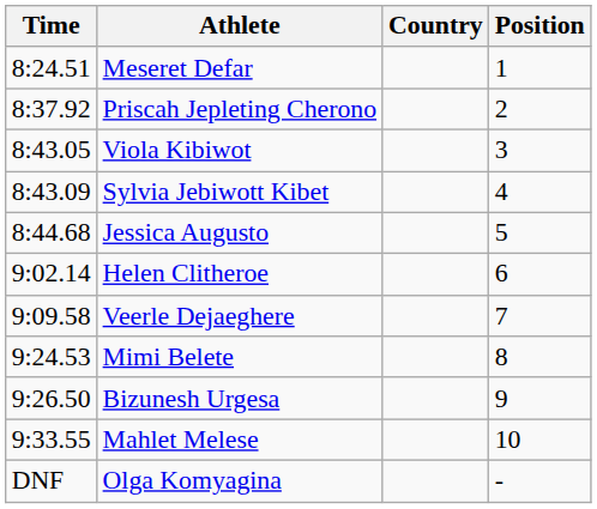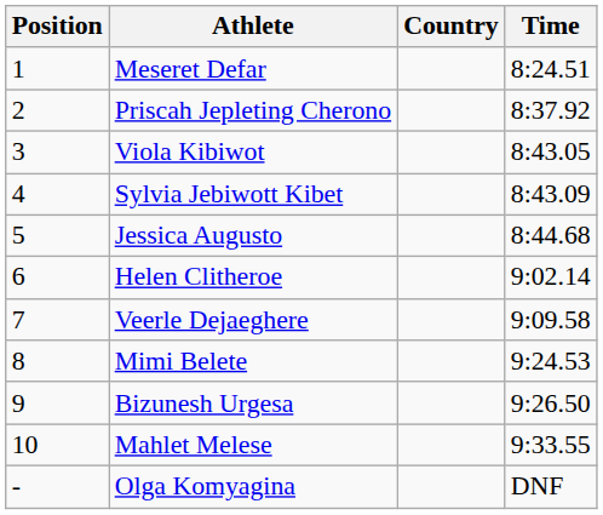 <table class="wikitable">
 <tr>
-<th>Time</th>
+<th>Position</th>
 <th>Athlete</th>
 <th>Country</th>
-<th>Position</th>
+<th>Time</th>
 </tr>
 <tr>
-<td>8:24.51</td>
+<td>1</td>
 <td><a href='#'>Meseret Defar</a></td>
 <td></td>
-<td>1</td>
+<td>8:24.51</td>
 </tr>
 <tr>
-<td>8:37.92</td>
+<td>2</td>
 <td><a href='#'>Priscah Jepleting Cherono</a></td>
 <td></td>
-<td>2</td>
+<td>8:37.92</td>
 </tr>
 <tr>
-<td>8:43.05</td>
+<td>3</td>
 <td><a href='#'>Viola Kibiwot</a></td>
 <td></td>
-<td>3</td>
+<td>8:43.05</td>
 </tr>
 <tr>
-<td>8:43.09</td>
+<td>4</td>
 <td><a href='#'>Sylvia Jebiwott Kibet</a></td>
 <td></td>
-<td>4</td>
+<td>8:43.09</td>
 </tr>
 <tr>
-<td>8:44.68</td>
+<td>5</td>
 <td><a href='#'>Jessica Augusto</a></td>
 <td></td>
-<td>5</td>
+<td>8:44.68</td>
 </tr>
 <tr>
-<td>9:02.14</td>
+<td>6</td>
 <td><a href='#'>Helen Clitheroe</a></td>
 <td></td>
-<td>6</td>
+<td>9:02.14</td>
 </tr>
 <tr>
-<td>9:09.58</td>
+<td>7</td>
 <td><a href='#'>Veerle Dejaeghere</a></td>
 <td></td>
-<td>7</td>
+<td>9:09.58</td>
 </tr>
 <tr>
-<td>9:24.53</td>
+<td>8</td>
 <td><a href='#'>Mimi Belete</a></td>
 <td></td>
-<td>8</td>
+<td>9:24.53</td>
 </tr>
 <tr>
-<td>9:26.50</td>
+<td>9</td>
 <td><a href='#'>Bizunesh Urgesa</a></td>
 <td></td>
-<td>9</td>
+<td>9:26.50</td>
 </tr>
 <tr>
-<td>9:33.55</td>
+<td>10</td>
 <td><a href='#'>Mahlet Melese</a></td>
 <td></td>
-<td>10</td>
+<td>9:33.55</td>
 </tr>
 <tr>
-<td>DNF</td>
+<td>-</td>
 <td><a href='#'>Olga Komyagina</a></td>
 <td></td>
-<td>-</td>
+<td>DNF</td>
 </tr>
 </table>
